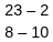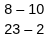 <table style="text-align:center">
 <tr>
 <th width=200></th>
 <th width=100></th>
 <th width=200></th>
 </tr>
 <tr>
+<td align=right></td>
+<td>8 – 10</td>
+<td align=left><strong></strong></td>
+</tr>
+<tr>
 <td align=right><strong></strong></td>
 <td>23 – 2</td>
 <td align=left></td>
 </tr>
-<tr>
-<td align=right></td>
-<td>8 – 10</td>
-<td align=left><strong></strong></td>
-</tr>
 </table>
